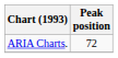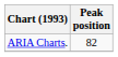 <table class="wikitable sortable">
 <tr>
 <th align="center">Chart (1993)</th>
 <th align="center">Peak<br>position</th>
 </tr>
 <tr>
 <td><a href='#'>ARIA Charts</a>.</td>
-<td align="center">72</td>
+<td align="center">82</td>
 </tr>
 <tr>
 </tr>
 </table>
